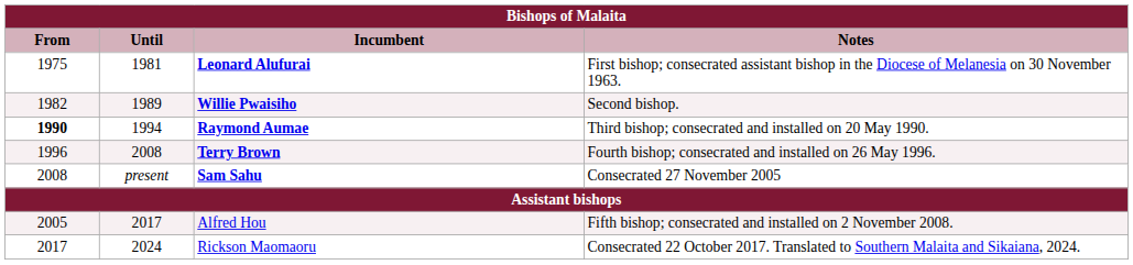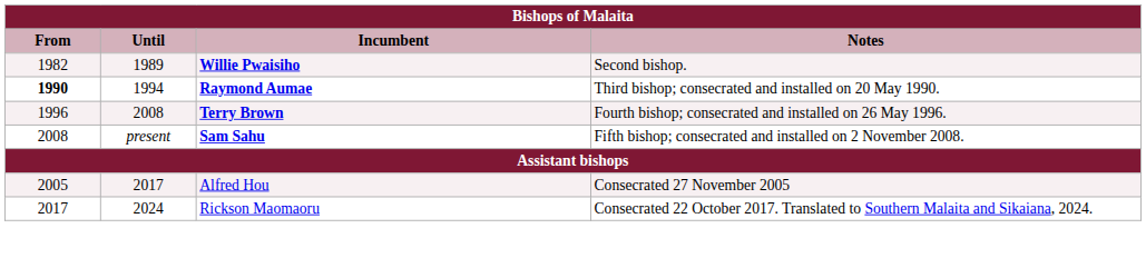 <table class="wikitable" style="width: 95%;">
 <tr>
 <th colspan="4" style="background-color: #7F1734; color: white;">Bishops of Malaita</th>
 </tr>
 <tr>
 <th style="background-color: #D4B1BB; width: 8%;">From</th>
 <th style="background-color: #D4B1BB; width: 8%;">Until</th>
 <th style="background-color: #D4B1BB; width: 33%;">Incumbent</th>
 <th style="background-color: #D4B1BB; width: 46%;">Notes</th>
-</tr>
-<tr valign="top" style="background-color: white;">
-<td style="text-align: center;">1975</td>
-<td style="text-align: center;">1981</td>
-<td><strong><a href='#'>Leonard Alufurai</a></strong></td>
-<td>First bishop; consecrated assistant bishop in the <a href='#'>Diocese of Melanesia</a> on 30 November 1963.</td>
 </tr>
 <tr valign="top" style="background-color: #F7F0F2;">
 <td style="text-align: center;">1982</td>
 <td style="text-align: center;">1989</td>
 <td><strong><a href='#'>Willie Pwaisiho</a></strong></td>
 <td>Second bishop.</td>
 </tr>
 <tr valign="top" style="background-color: white;">
 <td style="text-align: center;"><strong>1990</strong></td>
 <td style="text-align: center;">1994</td>
 <td><strong><a href='#'>Raymond Aumae</a></strong></td>
 <td>Third bishop; consecrated and installed on 20 May 1990.</td>
 </tr>
 <tr valign="top" style="background-color: #F7F0F2;">
 <td style="text-align: center;">1996</td>
 <td style="text-align: center;">2008</td>
 <td><strong><a href='#'>Terry Brown</a></strong></td>
 <td>Fourth bishop; consecrated and installed on 26 May 1996.</td>
 </tr>
 <tr valign="top" style="background-color: white;">
 <td style="text-align: center;">2008</td>
 <td style="text-align: center;"><em>present</em></td>
 <td><strong><a href='#'>Sam Sahu</a></strong></td>
-<td>Consecrated 27 November 2005</td>
+<td>Fifth bishop; consecrated and installed on 2 November 2008.</td>
 </tr>
 <tr>
 <th colspan="4" style="background-color: #7F1734; color: white;">Assistant bishops</th>
 </tr>
 <tr valign="top" style="background-color: #F7F0F2;">
 <td style="text-align: center;">2005</td>
 <td style="text-align: center;">2017</td>
 <td><a href='#'>Alfred Hou</a></td>
-<td>Fifth bishop; consecrated and installed on 2 November 2008.</td>
+<td>Consecrated 27 November 2005</td>
 </tr>
 <tr valign="top" style="background-color: white;">
 <td style="text-align: center;">2017</td>
 <td style="text-align: center;">2024</td>
 <td><a href='#'>Rickson Maomaoru</a></td>
 <td>Consecrated 22 October 2017. Translated to <a href='#'>Southern Malaita and Sikaiana</a>, 2024.</td>
 </tr>
 </table>
